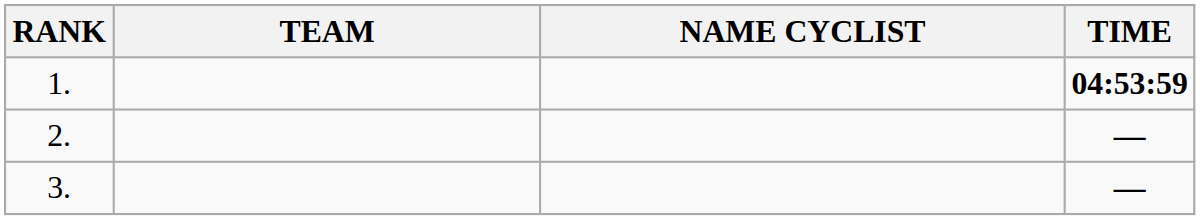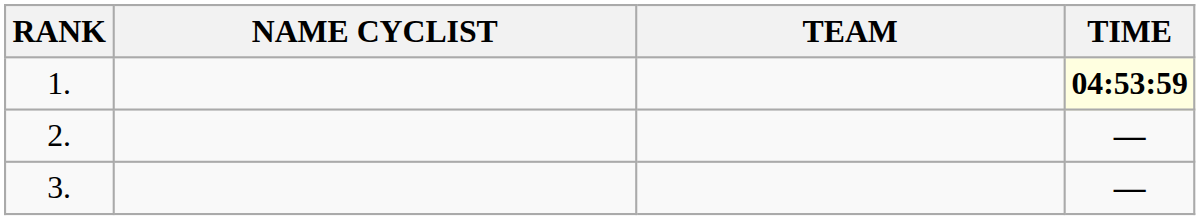 <table class="wikitable" style="font-size:95%;">
 <tr>
 <th>RANK</th>
+<th align="left" style="width: 16em">NAME CYCLIST</th>
 <th align="left" style="width: 13em">TEAM</th>
-<th align="left" style="width: 16em">NAME CYCLIST</th>
 <th>TIME</th>
 </tr>
 <tr>
 <td align="center">1.</td>
 <td></td>
 <td></td>
-<td align="center"><strong>04:53:59</strong></td>
+<td align="center" style="background: lightyellow;"><strong>04:53:59</strong></td>
 </tr>
 <tr>
 <td align="center">2.</td>
 <td></td>
 <td></td>
 <td align="center"><strong>—</strong></td>
 </tr>
 <tr>
 <td align="center">3.</td>
 <td></td>
 <td></td>
 <td align="center"><strong>—</strong></td>
 </tr>
 </table>
